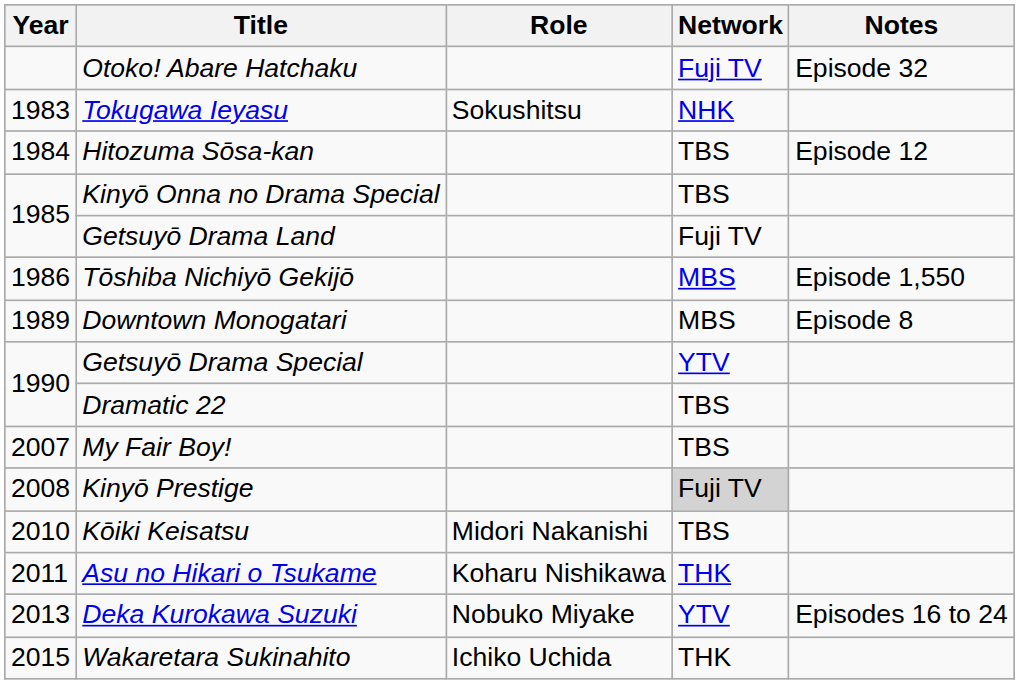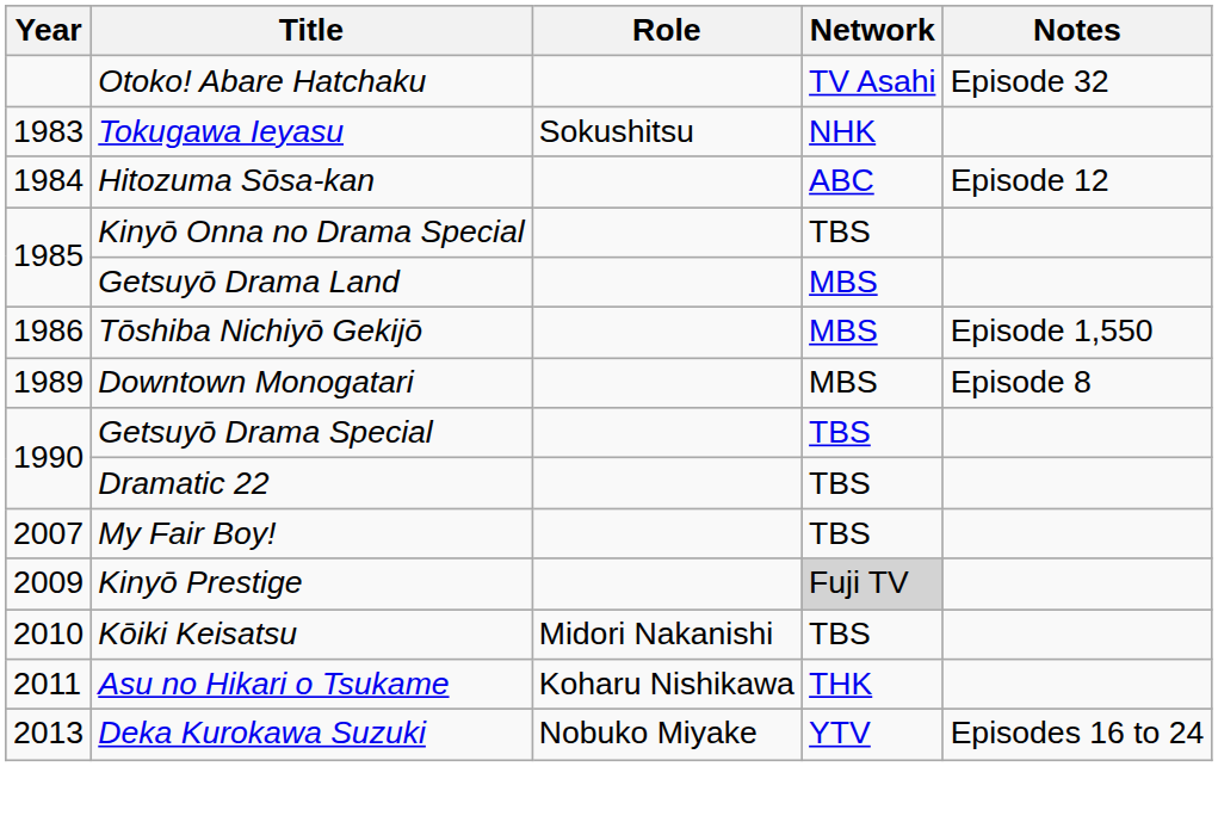 <table class="wikitable">
 <tr>
 <th>Year</th>
 <th>Title</th>
 <th>Role</th>
 <th>Network</th>
 <th>Notes</th>
 </tr>
 <tr>
 <td></td>
 <td><em>Otoko! Abare Hatchaku</em></td>
 <td></td>
-<td><a href='#'>Fuji TV</a></td>
+<td><a href='#'>TV Asahi</a></td>
 <td>Episode 32</td>
 </tr>
 <tr>
 <td>1983</td>
 <td><em><a href='#'>Tokugawa Ieyasu</a></em></td>
 <td>Sokushitsu</td>
 <td><a href='#'>NHK</a></td>
 <td></td>
 </tr>
 <tr>
 <td>1984</td>
 <td><em>Hitozuma Sōsa-kan</em></td>
 <td></td>
-<td>TBS</td>
+<td><a href='#'>ABC</a></td>
 <td>Episode 12</td>
 </tr>
 <tr>
 <td rowspan="2">1985</td>
 <td><em>Kinyō Onna no Drama Special</em></td>
 <td></td>
 <td>TBS</td>
 <td></td>
 </tr>
 <tr>
 <td><em>Getsuyō Drama Land</em></td>
 <td></td>
-<td>Fuji TV</td>
+<td><a href='#'>MBS</a></td>
 <td></td>
 </tr>
 <tr>
 <td>1986</td>
 <td><em>Tōshiba Nichiyō Gekijō</em></td>
 <td></td>
 <td><a href='#'>MBS</a></td>
 <td>Episode 1,550</td>
 </tr>
 <tr>
 <td>1989</td>
 <td><em>Downtown Monogatari</em></td>
 <td></td>
 <td>MBS</td>
 <td>Episode 8</td>
 </tr>
 <tr>
 <td rowspan="2">1990</td>
 <td><em>Getsuyō Drama Special</em></td>
 <td></td>
-<td><a href='#'>YTV</a></td>
+<td><a href='#'>TBS</a></td>
 <td></td>
 </tr>
 <tr>
 <td><em>Dramatic 22</em></td>
 <td></td>
 <td>TBS</td>
 <td></td>
 </tr>
 <tr>
 <td>2007</td>
 <td><em>My Fair Boy!</em></td>
 <td></td>
 <td>TBS</td>
 <td></td>
 </tr>
 <tr>
-<td>2008</td>
+<td>2009</td>
 <td><em>Kinyō Prestige</em></td>
 <td></td>
 <td style="background: lightgrey;">Fuji TV</td>
 <td></td>
 </tr>
 <tr>
 <td>2010</td>
 <td><em>Kōiki Keisatsu</em></td>
 <td>Midori Nakanishi</td>
 <td>TBS</td>
 <td></td>
 </tr>
 <tr>
 <td>2011</td>
 <td><em><a href='#'>Asu no Hikari o Tsukame</a></em></td>
 <td>Koharu Nishikawa</td>
 <td><a href='#'>THK</a></td>
 <td></td>
 </tr>
 <tr>
 <td>2013</td>
 <td><em><a href='#'>Deka Kurokawa Suzuki</a></em></td>
 <td>Nobuko Miyake</td>
 <td><a href='#'>YTV</a></td>
 <td>Episodes 16 to 24</td>
 </tr>
-<tr>
-<td>2015</td>
-<td><em>Wakaretara Sukinahito</em></td>
-<td>Ichiko Uchida</td>
-<td>THK</td>
-<td></td>
-</tr>
 </table>
